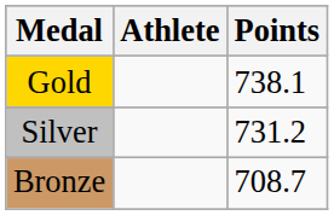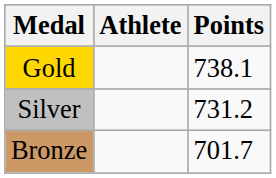 <table class="wikitable">
 <tr>
 <th>Medal</th>
 <th>Athlete</th>
 <th>Points</th>
 </tr>
 <tr>
 <td style="text-align:center;background-color:gold;">Gold</td>
 <td></td>
 <td>738.1</td>
 </tr>
 <tr>
 <td style="text-align:center;background-color:silver;">Silver</td>
 <td></td>
 <td>731.2</td>
 </tr>
 <tr>
 <td style="text-align:center;background-color:#CC9966;">Bronze</td>
 <td></td>
-<td>708.7</td>
+<td>701.7</td>
 </tr>
 </table>
